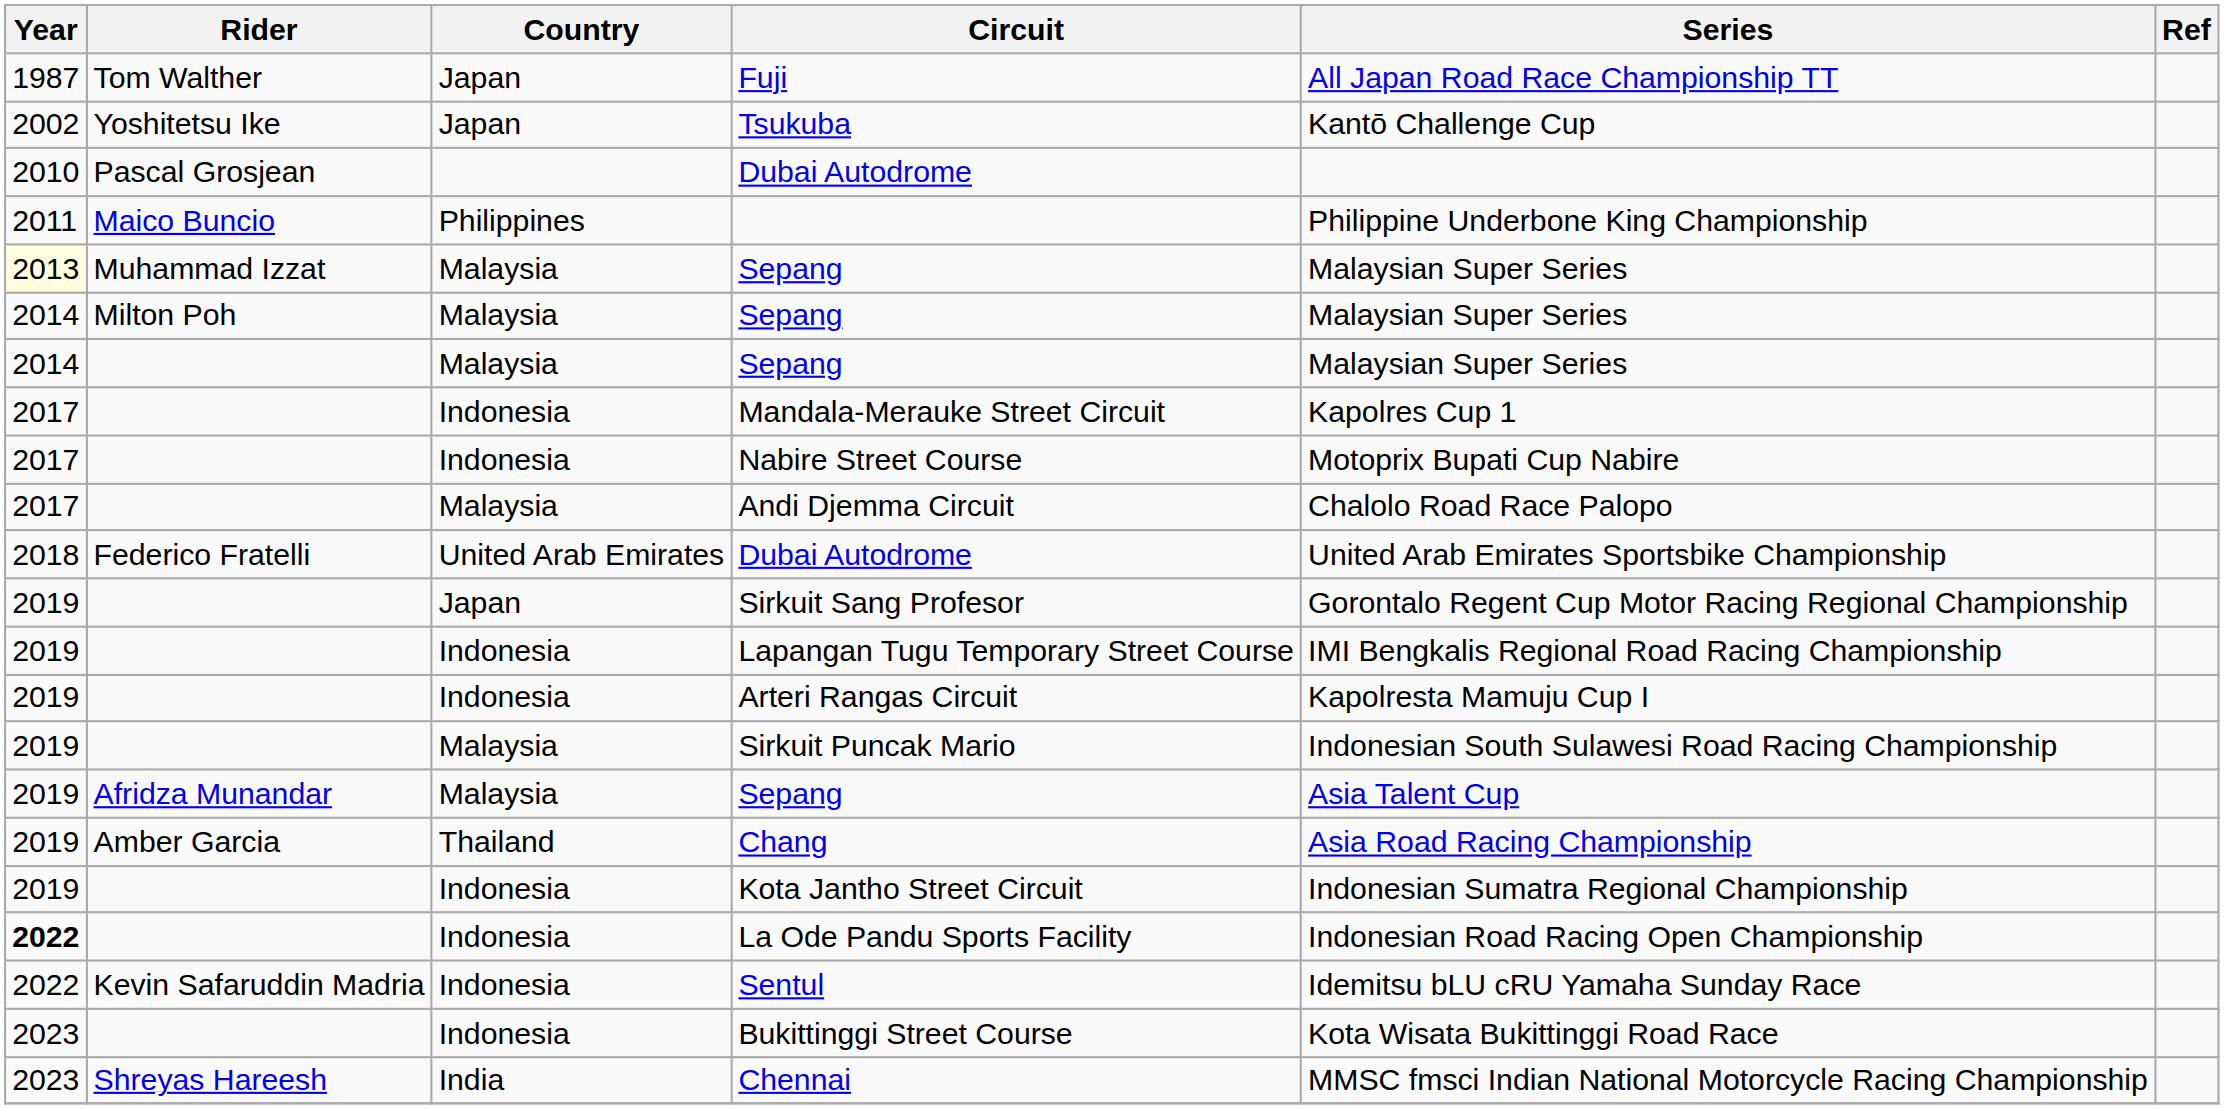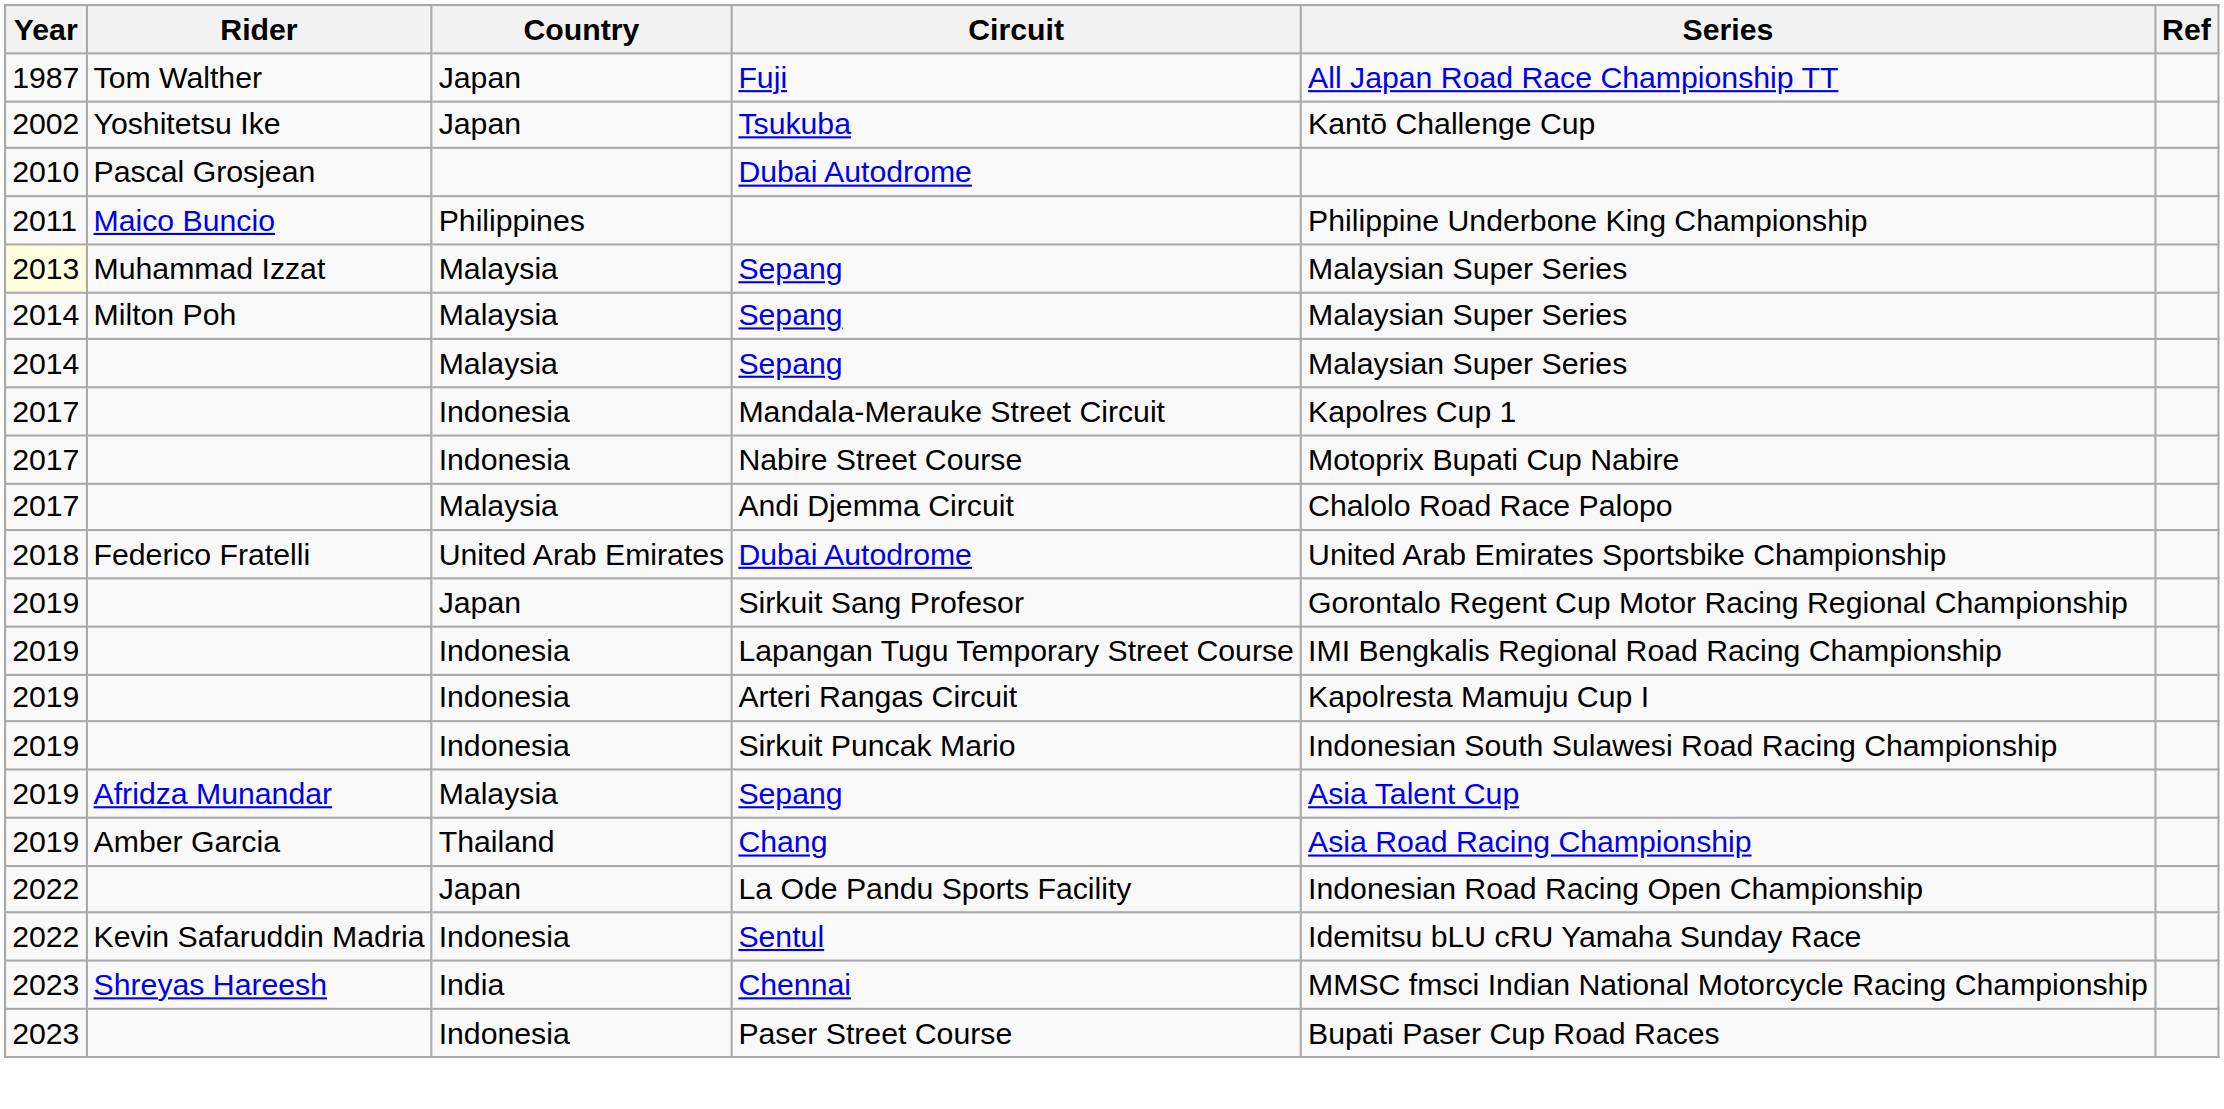 <table class="wikitable sortable" border="1" style="font-size: 90%">
 <tr>
 <th>Year</th>
 <th>Rider</th>
 <th>Country</th>
 <th>Circuit</th>
 <th>Series</th>
 <th>Ref</th>
 </tr>
 <tr>
 <td>1987</td>
 <td> Tom Walther</td>
 <td>Japan</td>
 <td><a href='#'>Fuji</a></td>
 <td><a href='#'>All Japan Road Race Championship TT</a></td>
 <td></td>
 </tr>
 <tr>
 <td>2002</td>
 <td> Yoshitetsu Ike</td>
 <td>Japan</td>
 <td><a href='#'>Tsukuba</a></td>
 <td>Kantō Challenge Cup</td>
 <td></td>
 </tr>
 <tr>
 <td>2010</td>
 <td> Pascal Grosjean</td>
 <td></td>
 <td><a href='#'>Dubai Autodrome</a></td>
 <td></td>
 <td></td>
 </tr>
 <tr>
 <td>2011</td>
 <td> <a href='#'>Maico Buncio</a></td>
 <td>Philippines</td>
 <td></td>
 <td>Philippine Underbone King Championship</td>
 <td></td>
 </tr>
 <tr>
 <td style="background: lightyellow;">2013</td>
 <td> Muhammad Izzat</td>
 <td>Malaysia</td>
 <td><a href='#'>Sepang</a></td>
 <td>Malaysian Super Series</td>
 <td></td>
 </tr>
 <tr>
 <td>2014</td>
 <td> Milton Poh</td>
 <td>Malaysia</td>
 <td><a href='#'>Sepang</a></td>
 <td>Malaysian Super Series</td>
 <td></td>
 </tr>
 <tr>
 <td>2014</td>
 <td></td>
 <td>Malaysia</td>
 <td><a href='#'>Sepang</a></td>
 <td>Malaysian Super Series</td>
 <td></td>
 </tr>
 <tr>
 <td>2017</td>
 <td></td>
 <td>Indonesia</td>
 <td>Mandala-Merauke Street Circuit</td>
 <td>Kapolres Cup 1</td>
 <td></td>
 </tr>
 <tr>
 <td>2017</td>
 <td></td>
 <td>Indonesia</td>
 <td>Nabire Street Course</td>
 <td>Motoprix Bupati Cup Nabire</td>
 <td></td>
 </tr>
 <tr>
 <td>2017</td>
 <td></td>
 <td>Malaysia</td>
 <td>Andi Djemma Circuit</td>
 <td>Chalolo Road Race Palopo</td>
 <td></td>
 </tr>
 <tr>
 <td>2018</td>
 <td> Federico Fratelli</td>
 <td>United Arab Emirates</td>
 <td><a href='#'>Dubai Autodrome</a></td>
 <td>United Arab Emirates Sportsbike Championship</td>
 <td></td>
 </tr>
 <tr>
 <td>2019</td>
 <td></td>
 <td>Japan</td>
 <td>Sirkuit Sang Profesor</td>
 <td>Gorontalo Regent Cup Motor Racing Regional Championship</td>
 <td></td>
 </tr>
 <tr>
 <td>2019</td>
 <td></td>
 <td>Indonesia</td>
 <td>Lapangan Tugu Temporary Street Course</td>
 <td>IMI Bengkalis Regional Road Racing Championship</td>
 <td></td>
 </tr>
 <tr>
 <td>2019</td>
 <td></td>
 <td>Indonesia</td>
 <td>Arteri Rangas Circuit</td>
 <td>Kapolresta Mamuju Cup I</td>
 <td></td>
 </tr>
 <tr>
 <td>2019</td>
 <td></td>
-<td>Malaysia</td>
+<td>Indonesia</td>
 <td>Sirkuit Puncak Mario</td>
 <td>Indonesian South Sulawesi Road Racing Championship</td>
 <td></td>
 </tr>
 <tr>
 <td>2019</td>
 <td> <a href='#'>Afridza Munandar</a></td>
 <td>Malaysia</td>
 <td><a href='#'>Sepang</a></td>
 <td><a href='#'>Asia Talent Cup</a></td>
 <td></td>
 </tr>
 <tr>
 <td>2019</td>
 <td> Amber Garcia</td>
 <td>Thailand</td>
 <td><a href='#'>Chang</a></td>
 <td><a href='#'>Asia Road Racing Championship</a></td>
 <td></td>
 </tr>
 <tr>
-<td>2019</td>
+<td>2022</td>
 <td></td>
-<td>Indonesia</td>
-<td>Kota Jantho Street Circuit</td>
-<td>Indonesian Sumatra Regional Championship</td>
-<td></td>
-</tr>
-<tr>
-<td><strong>2022</strong></td>
-<td></td>
-<td>Indonesia</td>
+<td>Japan</td>
 <td>La Ode Pandu Sports Facility</td>
 <td>Indonesian Road Racing Open Championship</td>
 <td></td>
 </tr>
 <tr>
 <td>2022</td>
 <td> Kevin Safaruddin Madria</td>
 <td>Indonesia</td>
 <td><a href='#'>Sentul</a></td>
 <td>Idemitsu bLU cRU Yamaha Sunday Race</td>
 <td></td>
 </tr>
 <tr>
 <td>2023</td>
-<td></td>
-<td>Indonesia</td>
-<td>Bukittinggi Street Course</td>
-<td>Kota Wisata Bukittinggi Road Race</td>
-<td></td>
-</tr>
-<tr>
-<td>2023</td>
 <td> <a href='#'>Shreyas Hareesh</a></td>
 <td>India</td>
 <td><a href='#'>Chennai</a></td>
 <td>MMSC fmsci Indian National Motorcycle Racing Championship</td>
 <td></td>
 </tr>
 <tr>
+<td>2023</td>
+<td></td>
+<td>Indonesia</td>
+<td>Paser Street Course</td>
+<td>Bupati Paser Cup Road Races</td>
+<td></td>
+</tr>
+<tr>
 </tr>
 </table>
